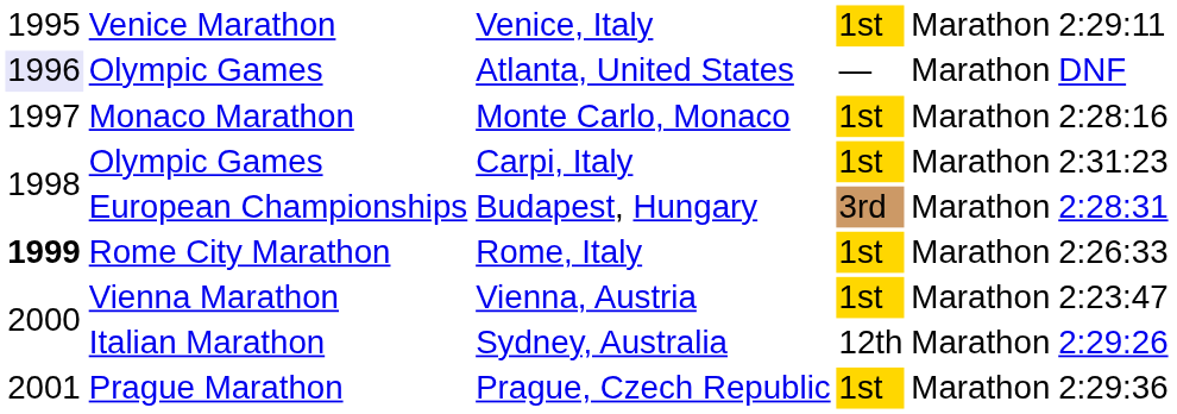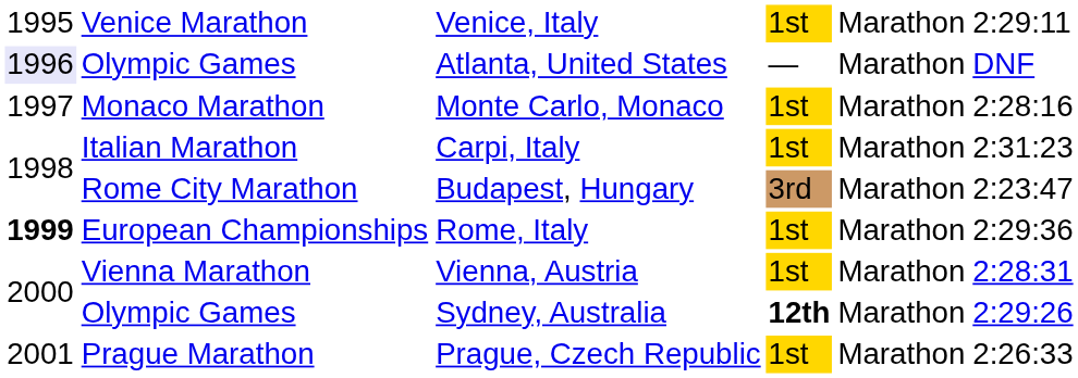 <table>
 <tr>
 <td>1995</td>
 <td><a href='#'>Venice Marathon</a></td>
 <td><a href='#'>Venice, Italy</a></td>
 <td bgcolor="gold">1st</td>
 <td>Marathon</td>
 <td>2:29:11</td>
 </tr>
 <tr>
 <td style="background: lavender;">1996</td>
 <td><a href='#'>Olympic Games</a></td>
 <td><a href='#'>Atlanta, United States</a></td>
 <td>—</td>
 <td>Marathon</td>
 <td><a href='#'>DNF</a></td>
 </tr>
 <tr>
 <td>1997</td>
 <td><a href='#'>Monaco Marathon</a></td>
 <td><a href='#'>Monte Carlo, Monaco</a></td>
 <td bgcolor="gold">1st</td>
 <td>Marathon</td>
 <td>2:28:16</td>
 </tr>
 <tr>
 <td rowspan=2>1998</td>
-<td><a href='#'>Olympic Games</a></td>
+<td><a href='#'>Italian Marathon</a></td>
 <td><a href='#'>Carpi, Italy</a></td>
 <td bgcolor="gold">1st</td>
 <td>Marathon</td>
 <td>2:31:23</td>
 </tr>
 <tr>
-<td><a href='#'>European Championships</a></td>
+<td><a href='#'>Rome City Marathon</a></td>
 <td><a href='#'>Budapest</a>, <a href='#'>Hungary</a></td>
 <td bgcolor="cc9966">3rd</td>
 <td>Marathon</td>
-<td><a href='#'>2:28:31</a></td>
+<td>2:23:47</td>
 </tr>
 <tr>
 <td><strong>1999</strong></td>
-<td><a href='#'>Rome City Marathon</a></td>
+<td><a href='#'>European Championships</a></td>
 <td><a href='#'>Rome, Italy</a></td>
 <td bgcolor="gold">1st</td>
 <td>Marathon</td>
-<td>2:26:33</td>
+<td>2:29:36</td>
 </tr>
 <tr>
 <td rowspan=2>2000</td>
 <td><a href='#'>Vienna Marathon</a></td>
 <td><a href='#'>Vienna, Austria</a></td>
 <td bgcolor="gold">1st</td>
 <td>Marathon</td>
-<td>2:23:47</td>
+<td><a href='#'>2:28:31</a></td>
 </tr>
 <tr>
-<td><a href='#'>Italian Marathon</a></td>
+<td><a href='#'>Olympic Games</a></td>
 <td><a href='#'>Sydney, Australia</a></td>
-<td>12th</td>
+<td><strong>12th</strong></td>
 <td>Marathon</td>
 <td><a href='#'>2:29:26</a></td>
 </tr>
 <tr>
 <td>2001</td>
 <td><a href='#'>Prague Marathon</a></td>
 <td><a href='#'>Prague, Czech Republic</a></td>
 <td bgcolor="gold">1st</td>
 <td>Marathon</td>
-<td>2:29:36</td>
+<td>2:26:33</td>
 </tr>
 </table>
